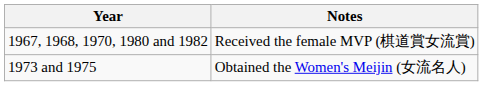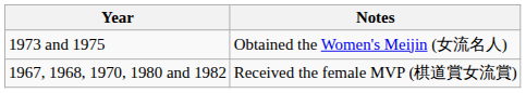 <table class="wikitable">
 <tr>
 <th>Year</th>
 <th>Notes</th>
 </tr>
 <tr>
+<td>1973 and 1975</td>
+<td>Obtained the <a href='#'>Women's Meijin</a> (女流名人)</td>
+</tr>
+<tr>
 <td>1967, 1968, 1970, 1980 and 1982</td>
 <td>Received the female MVP (棋道賞女流賞)</td>
 </tr>
-<tr>
-<td>1973 and 1975</td>
-<td>Obtained the <a href='#'>Women's Meijin</a> (女流名人)</td>
-</tr>
 </table>
